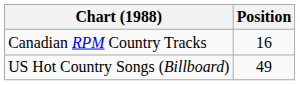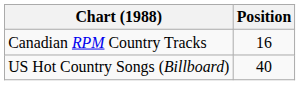 <table class="wikitable">
 <tr>
 <th>Chart (1988)</th>
 <th>Position</th>
 </tr>
 <tr>
 <td align="left">Canadian <em><a href='#'>RPM</a></em> Country Tracks</td>
 <td align="center">16</td>
 </tr>
 <tr>
 <td>US Hot Country Songs (<em>Billboard</em>)</td>
-<td align="center">49</td>
+<td align="center">40</td>
 </tr>
 </table>
